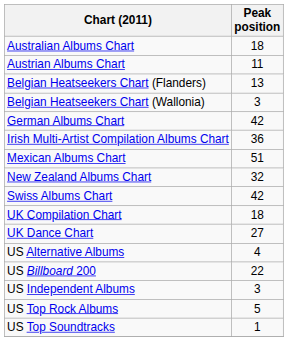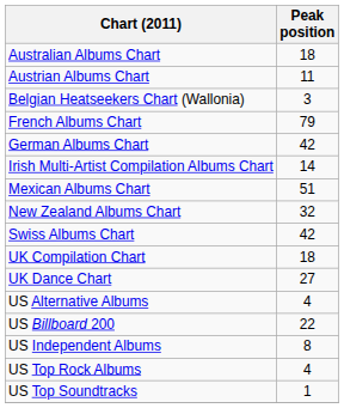 <table class="wikitable sortable">
 <tr>
 <th>Chart (2011)</th>
 <th>Peak<br>position</th>
 </tr>
 <tr>
 <td><a href='#'>Australian Albums Chart</a></td>
 <td align="center">18</td>
 </tr>
 <tr>
 <td><a href='#'>Austrian Albums Chart</a></td>
 <td align="center">11</td>
 </tr>
 <tr>
-<td><a href='#'>Belgian Heatseekers Chart</a> (Flanders)</td>
-<td align="center">13</td>
+<td><a href='#'>Belgian Heatseekers Chart</a> (Wallonia)</td>
+<td align="center">3</td>
 </tr>
 <tr>
-<td><a href='#'>Belgian Heatseekers Chart</a> (Wallonia)</td>
-<td align="center">3</td>
+<td><a href='#'>French Albums Chart</a></td>
+<td align="center">79</td>
 </tr>
 <tr>
 <td><a href='#'>German Albums Chart</a></td>
 <td align="center">42</td>
 </tr>
 <tr>
 <td><a href='#'>Irish Multi-Artist Compilation Albums Chart</a></td>
-<td align="center">36</td>
+<td align="center">14</td>
 </tr>
 <tr>
 <td><a href='#'>Mexican Albums Chart</a></td>
 <td align="center">51</td>
 </tr>
 <tr>
 <td><a href='#'>New Zealand Albums Chart</a></td>
 <td align="center">32</td>
 </tr>
 <tr>
 <td><a href='#'>Swiss Albums Chart</a></td>
 <td align="center">42</td>
 </tr>
 <tr>
 <td><a href='#'>UK Compilation Chart</a></td>
 <td align="center">18</td>
 </tr>
 <tr>
 <td><a href='#'>UK Dance Chart</a></td>
 <td align="center">27</td>
 </tr>
 <tr>
 <td>US <a href='#'>Alternative Albums</a></td>
 <td align="center">4</td>
 </tr>
 <tr>
 <td>US <a href='#'><em>Billboard</em> 200</a></td>
 <td align="center">22</td>
 </tr>
 <tr>
 <td>US <a href='#'>Independent Albums</a></td>
-<td align="center">3</td>
+<td align="center">8</td>
 </tr>
 <tr>
 <td>US <a href='#'>Top Rock Albums</a></td>
-<td align="center">5</td>
+<td align="center">4</td>
 </tr>
 <tr>
 <td>US <a href='#'>Top Soundtracks</a></td>
 <td align="center">1</td>
 </tr>
 <tr>
 </tr>
 </table>
